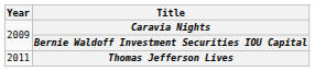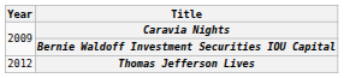 <table class="wikitable sortable">
 <tr>
 <th>Year</th>
 <th>Title</th>
 </tr>
 <tr>
 <td rowspan="2">2009</td>
 <th><em>Caravia Nights</em></th>
 </tr>
 <tr>
 <th><em>Bernie Waldoff Investment Securities IOU Capital</em></th>
 </tr>
 <tr>
-<td>2011</td>
+<td>2012</td>
 <th><em>Thomas Jefferson Lives</em></th>
 </tr>
 </table>
